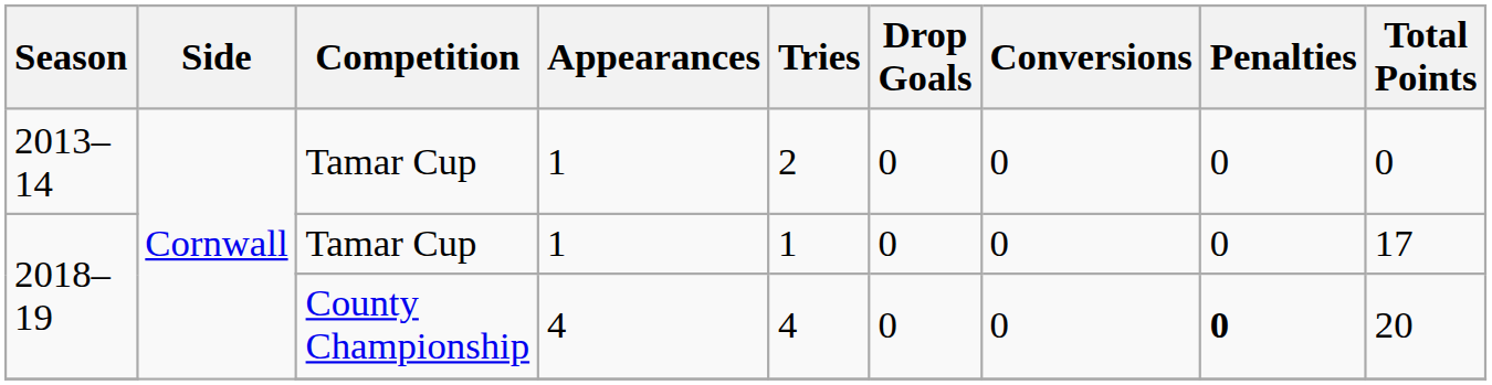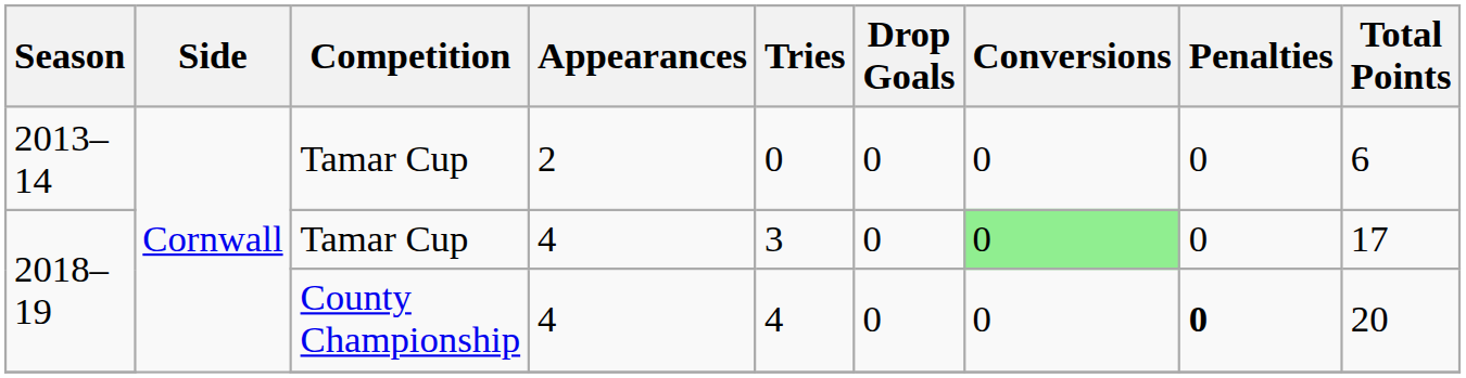 <table class="wikitable sortable">
 <tr>
 <th>Season</th>
 <th>Side</th>
 <th>Competition</th>
 <th>Appearances</th>
 <th>Tries</th>
 <th>Drop Goals</th>
 <th>Conversions</th>
 <th>Penalties</th>
 <th>Total Points</th>
 </tr>
 <tr>
 <td>2013–14</td>
 <td rowspan=10><a href='#'>Cornwall</a></td>
 <td>Tamar Cup</td>
-<td>1</td>
 <td>2</td>
 <td>0</td>
 <td>0</td>
 <td>0</td>
 <td>0</td>
+<td>6</td>
 </tr>
 <tr>
 <td rowspan=2>2018–19</td>
 <td>Tamar Cup</td>
-<td>1</td>
-<td>1</td>
+<td>4</td>
+<td>3</td>
 <td>0</td>
-<td>0</td>
+<td style="background: lightgreen;">0</td>
 <td>0</td>
 <td>17</td>
 </tr>
 <tr>
 <td><a href='#'>County Championship</a></td>
 <td>4</td>
 <td>4</td>
 <td>0</td>
 <td>0</td>
 <td><strong>0</strong></td>
 <td>20</td>
 </tr>
 <tr>
 </tr>
 </table>
